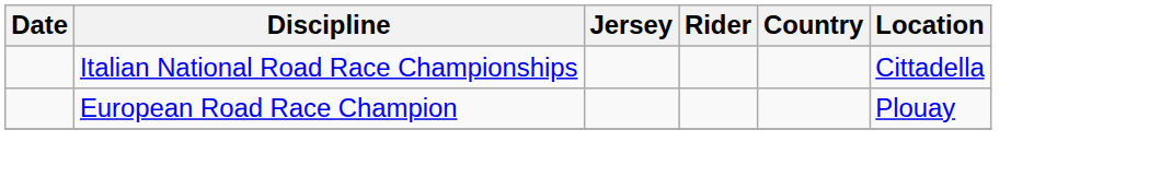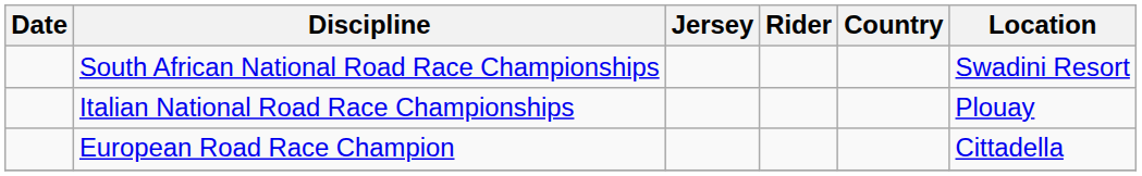 <table class="wikitable">
 <tr>
 <th>Date</th>
 <th>Discipline</th>
 <th>Jersey</th>
 <th>Rider</th>
 <th>Country</th>
 <th>Location</th>
 </tr>
 <tr>
 <td></td>
+<td><a href='#'>South African National Road Race Championships</a></td>
+<td></td>
+<td></td>
+<td></td>
+<td><a href='#'>Swadini Resort</a></td>
+</tr>
+<tr>
+<td></td>
 <td><a href='#'>Italian National Road Race Championships</a></td>
 <td></td>
 <td></td>
 <td></td>
-<td><a href='#'>Cittadella</a></td>
+<td><a href='#'>Plouay</a></td>
 </tr>
 <tr>
 <td></td>
 <td><a href='#'>European Road Race Champion</a></td>
 <td></td>
 <td></td>
 <td></td>
-<td><a href='#'>Plouay</a></td>
+<td><a href='#'>Cittadella</a></td>
 </tr>
 <tr>
 </tr>
 </table>
